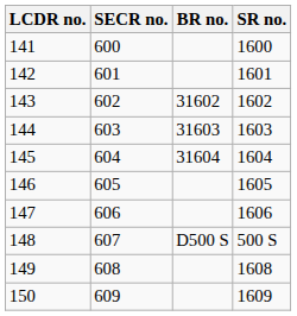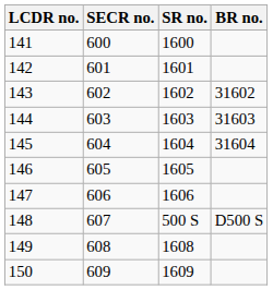 <table class="wikitable">
 <tr>
 <th>LCDR no.</th>
 <th>SECR no.</th>
+<th>SR no.</th>
 <th>BR no.</th>
-<th>SR no.</th>
 </tr>
 <tr>
 <td>141</td>
 <td>600</td>
+<td>1600</td>
 <td></td>
-<td>1600</td>
 </tr>
 <tr>
 <td>142</td>
 <td>601</td>
+<td>1601</td>
 <td></td>
-<td>1601</td>
 </tr>
 <tr>
 <td>143</td>
 <td>602</td>
+<td>1602</td>
 <td>31602</td>
-<td>1602</td>
 </tr>
 <tr>
 <td>144</td>
 <td>603</td>
+<td>1603</td>
 <td>31603</td>
-<td>1603</td>
 </tr>
 <tr>
 <td>145</td>
 <td>604</td>
+<td>1604</td>
 <td>31604</td>
-<td>1604</td>
 </tr>
 <tr>
 <td>146</td>
 <td>605</td>
+<td>1605</td>
 <td></td>
-<td>1605</td>
 </tr>
 <tr>
 <td>147</td>
 <td>606</td>
+<td>1606</td>
 <td></td>
-<td>1606</td>
 </tr>
 <tr>
 <td>148</td>
 <td>607</td>
+<td>500 S</td>
 <td>D500 S</td>
-<td>500 S</td>
 </tr>
 <tr>
 <td>149</td>
 <td>608</td>
+<td>1608</td>
 <td></td>
-<td>1608</td>
 </tr>
 <tr>
 <td>150</td>
 <td>609</td>
+<td>1609</td>
 <td></td>
-<td>1609</td>
 </tr>
 </table>
